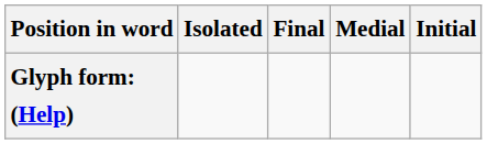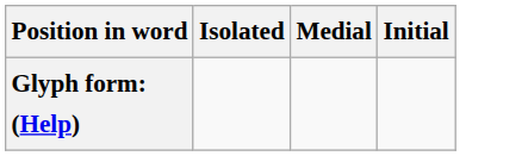 <table class="wikitable" style="line-height:1.6;text-align:center">
 <tr>
 <th scope="row" style="line-height:1.5;text-align:left">Position in word</th>
 <th scope="col">Isolated</th>
-<th scope="col">Final</th>
 <th scope="col">Medial</th>
 <th scope="col">Initial</th>
 </tr>
 <tr>
 <th scope="row" style="text-align:left">Glyph form:<br>(<a href='#'>Help</a>)</th>
 <td style="color:#aaa; font-size: 3em;"></td>
-<td style="color:#aaa; font-size: 3em;"></td>
 <td style="font-size: 3em;"></td>
 <td style="font-size: 3em;"></td>
 </tr>
 </table>
